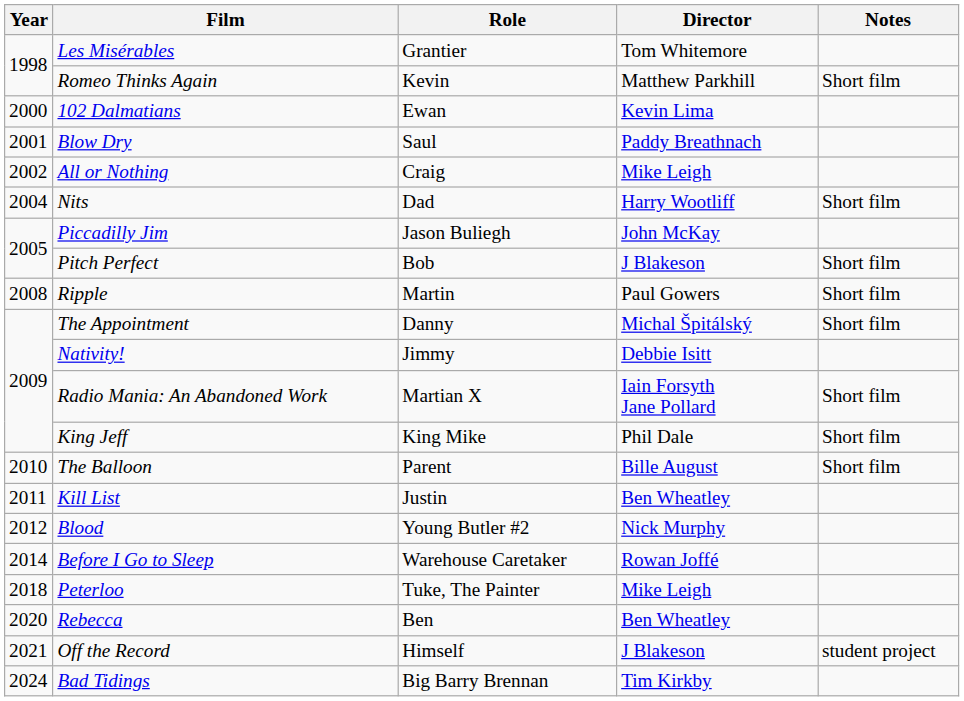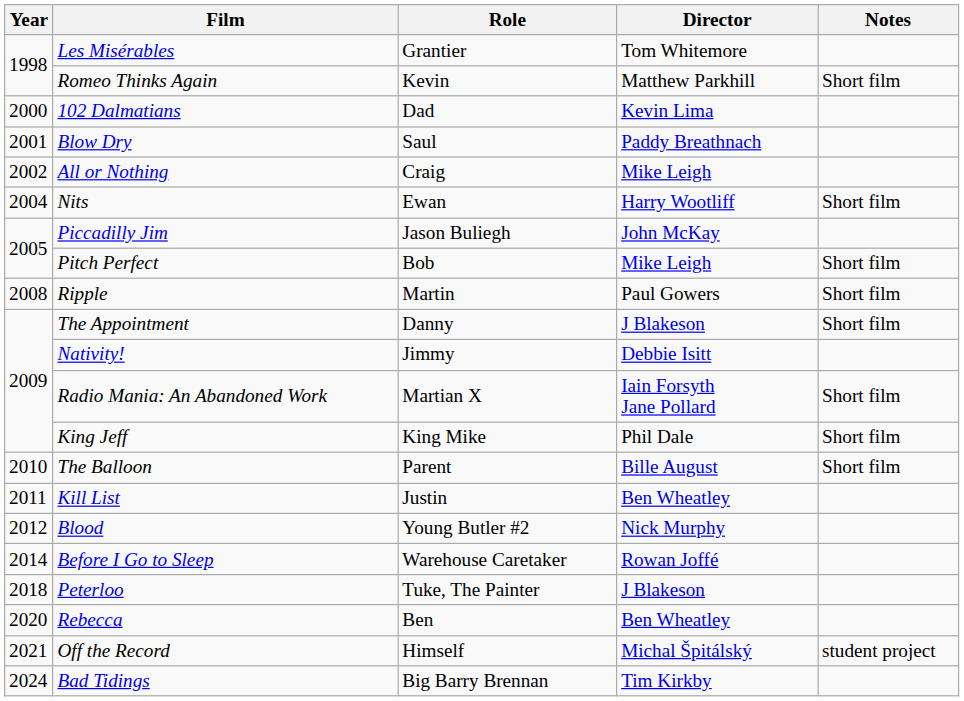 <table class="wikitable">
 <tr>
 <th width="33">Year</th>
 <th width="280">Film</th>
 <th width="175">Role</th>
 <th width="160">Director</th>
 <th width="110">Notes</th>
 </tr>
 <tr>
 <td rowspan=2>1998</td>
 <td><em><a href='#'>Les Misérables</a></em></td>
 <td>Grantier</td>
 <td>Tom Whitemore</td>
 <td></td>
 </tr>
 <tr>
 <td><em>Romeo Thinks Again</em></td>
 <td>Kevin</td>
 <td>Matthew Parkhill</td>
 <td>Short film</td>
 </tr>
 <tr>
 <td>2000</td>
 <td><em><a href='#'>102 Dalmatians</a></em></td>
-<td>Ewan</td>
+<td>Dad</td>
 <td><a href='#'>Kevin Lima</a></td>
 <td></td>
 </tr>
 <tr>
 <td>2001</td>
 <td><em><a href='#'>Blow Dry</a></em></td>
 <td>Saul</td>
 <td><a href='#'>Paddy Breathnach</a></td>
 <td></td>
 </tr>
 <tr>
 <td>2002</td>
 <td><em><a href='#'>All or Nothing</a></em></td>
 <td>Craig</td>
 <td><a href='#'>Mike Leigh</a></td>
 <td></td>
 </tr>
 <tr>
 <td>2004</td>
 <td><em>Nits</em></td>
-<td>Dad</td>
+<td>Ewan</td>
 <td><a href='#'>Harry Wootliff</a></td>
 <td>Short film</td>
 </tr>
 <tr>
 <td rowspan=2>2005</td>
 <td><em><a href='#'>Piccadilly Jim</a></em></td>
 <td>Jason Buliegh</td>
 <td><a href='#'>John McKay</a></td>
 <td></td>
 </tr>
 <tr>
 <td><em>Pitch Perfect</em></td>
 <td>Bob</td>
-<td><a href='#'>J Blakeson</a></td>
+<td><a href='#'>Mike Leigh</a></td>
 <td>Short film</td>
 </tr>
 <tr>
 <td>2008</td>
 <td><em>Ripple</em></td>
 <td>Martin</td>
 <td>Paul Gowers</td>
 <td>Short film</td>
 </tr>
 <tr>
 <td rowspan=4>2009</td>
 <td><em>The Appointment</em></td>
 <td>Danny</td>
-<td><a href='#'>Michal Špitálský</a></td>
+<td><a href='#'>J Blakeson</a></td>
 <td>Short film</td>
 </tr>
 <tr>
 <td><em><a href='#'>Nativity!</a></em></td>
 <td>Jimmy</td>
 <td><a href='#'>Debbie Isitt</a></td>
 <td></td>
 </tr>
 <tr>
 <td><em>Radio Mania: An Abandoned Work</em></td>
 <td>Martian X</td>
 <td><a href='#'>Iain Forsyth</a><br><a href='#'>Jane Pollard</a></td>
 <td>Short film</td>
 </tr>
 <tr>
 <td><em>King Jeff</em></td>
 <td>King Mike</td>
 <td>Phil Dale</td>
 <td>Short film</td>
 </tr>
 <tr>
 <td>2010</td>
 <td><em>The Balloon</em></td>
 <td>Parent</td>
 <td><a href='#'>Bille August</a></td>
 <td>Short film</td>
 </tr>
 <tr>
 <td>2011</td>
 <td><em><a href='#'>Kill List</a></em></td>
 <td>Justin</td>
 <td><a href='#'>Ben Wheatley</a></td>
 <td></td>
 </tr>
 <tr>
 <td>2012</td>
 <td><em><a href='#'>Blood</a></em></td>
 <td>Young Butler #2</td>
 <td><a href='#'>Nick Murphy</a></td>
 <td></td>
 </tr>
 <tr>
 <td>2014</td>
 <td><em><a href='#'>Before I Go to Sleep</a></em></td>
 <td>Warehouse Caretaker</td>
 <td><a href='#'>Rowan Joffé</a></td>
 <td></td>
 </tr>
 <tr>
 <td>2018</td>
 <td><em><a href='#'>Peterloo</a></em></td>
 <td>Tuke, The Painter</td>
-<td><a href='#'>Mike Leigh</a></td>
+<td><a href='#'>J Blakeson</a></td>
 <td></td>
 </tr>
 <tr>
 <td>2020</td>
 <td><em><a href='#'>Rebecca</a></em></td>
 <td>Ben</td>
 <td><a href='#'>Ben Wheatley</a></td>
 <td></td>
 </tr>
 <tr>
 <td>2021</td>
 <td><em>Off the Record</em></td>
 <td>Himself</td>
-<td><a href='#'>J Blakeson</a></td>
+<td><a href='#'>Michal Špitálský</a></td>
 <td>student project</td>
 </tr>
 <tr>
 <td>2024</td>
 <td><em><a href='#'>Bad Tidings</a></em></td>
 <td>Big Barry Brennan</td>
 <td><a href='#'>Tim Kirkby</a></td>
 <td></td>
 </tr>
 </table>
